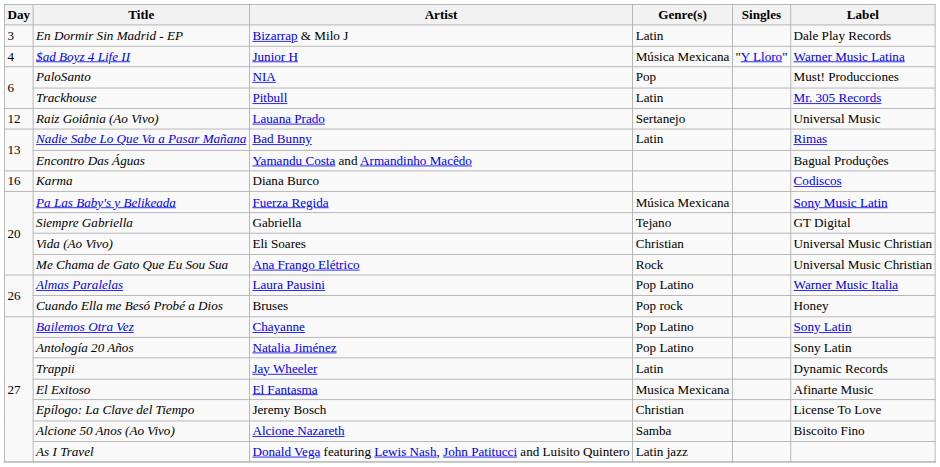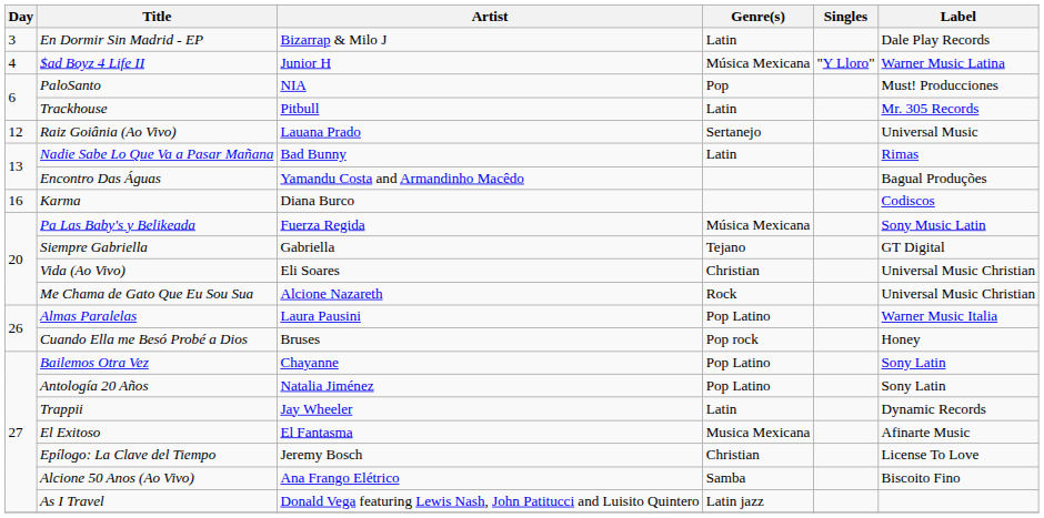 <table class="wikitable sortable" style="text-align: left;">
 <tr>
 <th>Day</th>
 <th>Title</th>
 <th>Artist</th>
 <th>Genre(s)</th>
 <th>Singles</th>
 <th>Label</th>
 </tr>
 <tr>
 <td>3</td>
 <td><em>En Dormir Sin Madrid - EP</em></td>
 <td><a href='#'>Bizarrap</a> & Milo J</td>
 <td>Latin</td>
 <td></td>
 <td>Dale Play Records</td>
 </tr>
 <tr>
 <td>4</td>
 <td><em><a href='#'>$ad Boyz 4 Life II</a></em></td>
 <td><a href='#'>Junior H</a></td>
 <td>Música Mexicana</td>
 <td>"<a href='#'>Y Lloro</a>"</td>
 <td><a href='#'>Warner Music Latina</a></td>
 </tr>
 <tr>
 <td rowspan="2">6</td>
 <td><em>PaloSanto</em></td>
 <td><a href='#'>NIA</a></td>
 <td>Pop</td>
 <td></td>
 <td>Must! Producciones</td>
 </tr>
 <tr>
 <td><em>Trackhouse</em></td>
 <td><a href='#'>Pitbull</a></td>
 <td>Latin</td>
 <td></td>
 <td><a href='#'>Mr. 305 Records</a></td>
 </tr>
 <tr>
 <td>12</td>
 <td><em>Raiz Goiânia (Ao Vivo)</em></td>
 <td><a href='#'>Lauana Prado</a></td>
 <td>Sertanejo</td>
 <td></td>
 <td>Universal Music</td>
 </tr>
 <tr>
 <td rowspan="2">13</td>
 <td><em><a href='#'>Nadie Sabe Lo Que Va a Pasar Mañana</a></em></td>
 <td><a href='#'>Bad Bunny</a></td>
 <td>Latin</td>
 <td></td>
 <td><a href='#'>Rimas</a></td>
 </tr>
 <tr>
 <td><em>Encontro Das Águas</em></td>
 <td><a href='#'>Yamandu Costa</a> and <a href='#'>Armandinho Macêdo</a></td>
 <td></td>
 <td></td>
 <td>Bagual Produções</td>
 </tr>
 <tr>
 <td>16</td>
 <td><em>Karma</em></td>
 <td>Diana Burco</td>
 <td></td>
 <td></td>
 <td><a href='#'>Codiscos</a></td>
 </tr>
 <tr>
 <td rowspan="4">20</td>
 <td><em><a href='#'>Pa Las Baby's y Belikeada</a></em></td>
 <td><a href='#'>Fuerza Regida</a></td>
 <td>Música Mexicana</td>
 <td></td>
 <td><a href='#'>Sony Music Latin</a></td>
 </tr>
 <tr>
 <td><em>Siempre Gabriella</em></td>
 <td>Gabriella</td>
 <td>Tejano</td>
 <td></td>
 <td>GT Digital</td>
 </tr>
 <tr>
 <td><em>Vida (Ao Vivo)</em></td>
 <td>Eli Soares</td>
 <td>Christian</td>
 <td></td>
 <td>Universal Music Christian</td>
 </tr>
 <tr>
 <td><em>Me Chama de Gato Que Eu Sou Sua</em></td>
-<td><a href='#'>Ana Frango Elétrico</a></td>
+<td><a href='#'>Alcione Nazareth</a></td>
 <td>Rock</td>
 <td></td>
 <td>Universal Music Christian</td>
 </tr>
 <tr>
 <td rowspan="2">26</td>
 <td><em><a href='#'>Almas Paralelas</a></em></td>
 <td><a href='#'>Laura Pausini</a></td>
 <td>Pop Latino</td>
 <td></td>
 <td><a href='#'>Warner Music Italia</a></td>
 </tr>
 <tr>
 <td><em>Cuando Ella me Besó Probé a Dios </em></td>
 <td>Bruses</td>
 <td>Pop rock</td>
 <td></td>
 <td>Honey</td>
 </tr>
 <tr>
 <td rowspan="7">27</td>
 <td><em><a href='#'>Bailemos Otra Vez</a></em></td>
 <td><a href='#'>Chayanne</a></td>
 <td>Pop Latino</td>
 <td></td>
 <td><a href='#'>Sony Latin</a></td>
 </tr>
 <tr>
 <td><em>Antología 20 Años</em></td>
 <td><a href='#'>Natalia Jiménez</a></td>
 <td>Pop Latino</td>
 <td></td>
 <td>Sony Latin</td>
 </tr>
 <tr>
 <td><em>Trappii</em></td>
 <td><a href='#'>Jay Wheeler</a></td>
 <td>Latin</td>
 <td></td>
 <td>Dynamic Records</td>
 </tr>
 <tr>
 <td><em>El Exitoso</em></td>
 <td><a href='#'>El Fantasma</a></td>
 <td>Musica Mexicana</td>
 <td></td>
 <td>Afinarte Music</td>
 </tr>
 <tr>
 <td><em>Epílogo: La Clave del Tiempo</em></td>
 <td>Jeremy Bosch</td>
 <td>Christian</td>
 <td></td>
 <td>License To Love</td>
 </tr>
 <tr>
 <td><em>Alcione 50 Anos (Ao Vivo)</em></td>
-<td><a href='#'>Alcione Nazareth</a></td>
+<td><a href='#'>Ana Frango Elétrico</a></td>
 <td>Samba</td>
 <td></td>
 <td>Biscoito Fino</td>
 </tr>
 <tr>
 <td><em>As I Travel</em></td>
 <td><a href='#'>Donald Vega</a> featuring <a href='#'>Lewis Nash</a>, <a href='#'>John Patitucci</a> and Luisito Quintero</td>
 <td>Latin jazz</td>
 <td></td>
 <td></td>
 </tr>
 <tr>
 </tr>
 </table>
